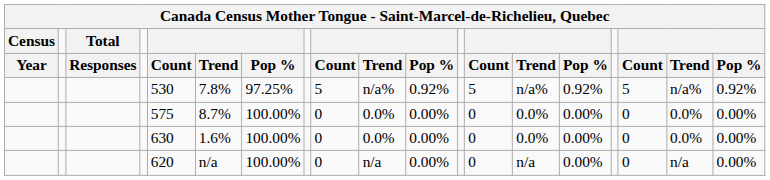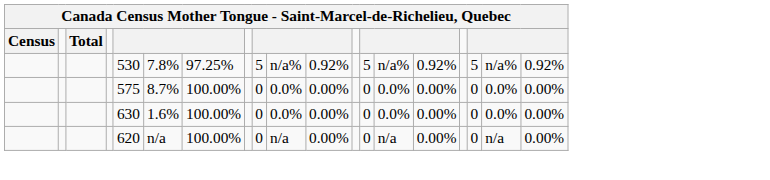 <table class="wikitable">
 <tr>
 <th colspan="19">Canada Census Mother Tongue - Saint-Marcel-de-Richelieu, Quebec</th>
 </tr>
 <tr>
 <th>Census</th>
 <td></td>
 <th>Total</th>
 <td colspan="1"></td>
 <th colspan="3"></th>
 <td colspan="1"></td>
 <th colspan="3"></th>
 <td colspan="1"></td>
 <th colspan="3"></th>
 <td colspan="1"></td>
 <th colspan="3"></th>
-</tr>
-<tr>
-<th>Year</th>
-<td></td>
-<th>Responses</th>
-<td></td>
-<th>Count</th>
-<th>Trend</th>
-<th>Pop %</th>
-<td></td>
-<th>Count</th>
-<th>Trend</th>
-<th>Pop %</th>
-<td></td>
-<th>Count</th>
-<th>Trend</th>
-<th>Pop %</th>
-<td></td>
-<th>Count</th>
-<th>Trend</th>
-<th>Pop %</th>
 </tr>
 <tr>
 <td></td>
 <td></td>
 <td></td>
 <td></td>
 <td>530</td>
 <td> 7.8%</td>
 <td>97.25%</td>
 <td></td>
 <td>5</td>
 <td> n/a%</td>
 <td>0.92%</td>
 <td></td>
 <td>5</td>
 <td> n/a%</td>
 <td>0.92%</td>
 <td></td>
 <td>5</td>
 <td> n/a%</td>
 <td>0.92%</td>
 </tr>
 <tr>
 <td></td>
 <td></td>
 <td></td>
 <td></td>
 <td>575</td>
 <td> 8.7%</td>
 <td>100.00%</td>
 <td></td>
 <td>0</td>
 <td> 0.0%</td>
 <td>0.00%</td>
 <td></td>
 <td>0</td>
 <td> 0.0%</td>
 <td>0.00%</td>
 <td></td>
 <td>0</td>
 <td> 0.0%</td>
 <td>0.00%</td>
 </tr>
 <tr>
 <td></td>
 <td></td>
 <td></td>
 <td></td>
 <td>630</td>
 <td> 1.6%</td>
 <td>100.00%</td>
 <td></td>
 <td>0</td>
 <td> 0.0%</td>
 <td>0.00%</td>
 <td></td>
 <td>0</td>
 <td> 0.0%</td>
 <td>0.00%</td>
 <td></td>
 <td>0</td>
 <td> 0.0%</td>
 <td>0.00%</td>
 </tr>
 <tr>
 <td></td>
 <td></td>
 <td></td>
 <td></td>
 <td>620</td>
 <td>n/a</td>
 <td>100.00%</td>
 <td></td>
 <td>0</td>
 <td>n/a</td>
 <td>0.00%</td>
 <td></td>
 <td>0</td>
 <td>n/a</td>
 <td>0.00%</td>
 <td></td>
 <td>0</td>
 <td>n/a</td>
 <td>0.00%</td>
 </tr>
 </table>
